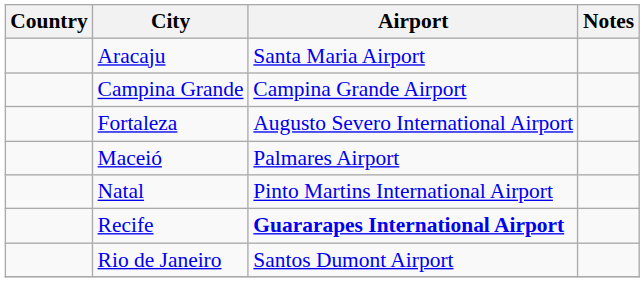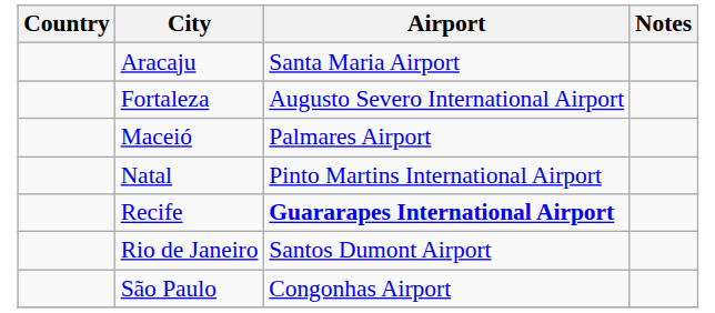 <table class="wikitable sortable" style="margin: 1em auto;">
 <tr>
 <th>Country</th>
 <th>City</th>
 <th>Airport</th>
 <th>Notes</th>
 </tr>
 <tr>
 <td></td>
 <td><a href='#'>Aracaju</a></td>
 <td><a href='#'>Santa Maria Airport</a></td>
-<td></td>
-</tr>
-<tr>
-<td></td>
-<td><a href='#'>Campina Grande</a></td>
-<td><a href='#'>Campina Grande Airport</a></td>
 <td></td>
 </tr>
 <tr>
 <td></td>
 <td><a href='#'>Fortaleza</a></td>
 <td><a href='#'>Augusto Severo International Airport</a></td>
 <td></td>
 </tr>
 <tr>
 <td></td>
 <td><a href='#'>Maceió</a></td>
 <td><a href='#'>Palmares Airport</a></td>
 <td></td>
 </tr>
 <tr>
 <td></td>
 <td><a href='#'>Natal</a></td>
 <td><a href='#'>Pinto Martins International Airport</a></td>
 <td></td>
 </tr>
 <tr>
 <td></td>
 <td><a href='#'>Recife</a></td>
 <td><strong><a href='#'>Guararapes International Airport</a></strong></td>
 <td></td>
 </tr>
 <tr>
 <td></td>
 <td><a href='#'>Rio de Janeiro</a></td>
 <td><a href='#'>Santos Dumont Airport</a></td>
 <td></td>
 </tr>
 <tr>
+<td></td>
+<td><a href='#'>São Paulo</a></td>
+<td><a href='#'>Congonhas Airport</a></td>
+<td></td>
+</tr>
+<tr>
 </tr>
 </table>
